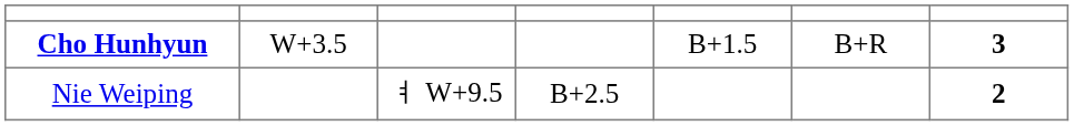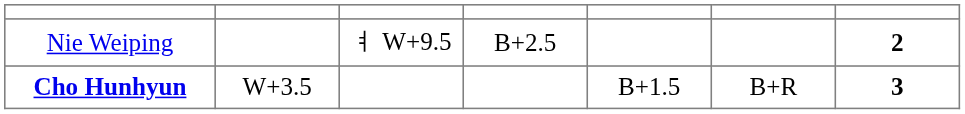 <table class="toccolours" border="1" cellpadding="4" cellspacing="0" style="border-collapse: collapse; margin:0;">
 <tr>
 <th width=125></th>
 <th width=70></th>
 <th width=70></th>
 <th width=70></th>
 <th width=70></th>
 <th width=70></th>
 <th width=70></th>
 </tr>
 <tr align=center>
+<td> <a href='#'>Nie Weiping</a></td>
+<td></td>
+<td>ㅕ W+9.5</td>
+<td>B+2.5</td>
+<td></td>
+<td></td>
+<td><strong>2</strong></td>
+</tr>
+<tr align=center>
 <td> <strong><a href='#'>Cho Hunhyun</a></strong></td>
 <td>W+3.5</td>
 <td></td>
 <td></td>
 <td>B+1.5</td>
 <td>B+R</td>
 <td><strong>3</strong></td>
 </tr>
-<tr align=center>
-<td> <a href='#'>Nie Weiping</a></td>
-<td></td>
-<td>ㅕ W+9.5</td>
-<td>B+2.5</td>
-<td></td>
-<td></td>
-<td><strong>2</strong></td>
-</tr>
 </table>
